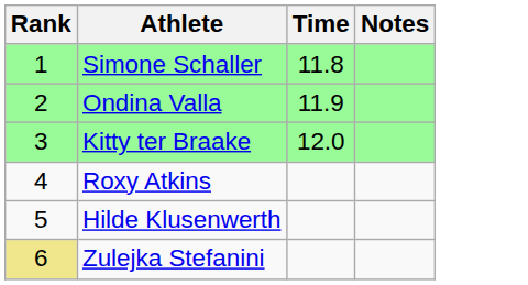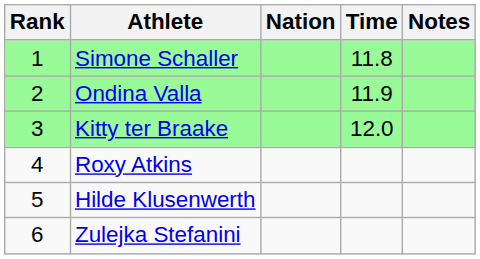 <table class="wikitable sortable" style="text-align:center">
 <tr>
 <th>Rank</th>
 <th>Athlete</th>
+<th>Nation</th>
 <th>Time</th>
 <th>Notes</th>
 </tr>
 <tr bgcolor=palegreen>
 <td>1</td>
 <td align=left><a href='#'>Simone Schaller</a></td>
+<td align=left></td>
 <td>11.8</td>
 <td></td>
 </tr>
 <tr bgcolor=palegreen>
 <td>2</td>
 <td align=left><a href='#'>Ondina Valla</a></td>
+<td align=left></td>
 <td>11.9</td>
 <td></td>
 </tr>
 <tr bgcolor=palegreen>
 <td>3</td>
 <td align=left><a href='#'>Kitty ter Braake</a></td>
+<td align=left></td>
 <td>12.0</td>
 <td></td>
 </tr>
 <tr>
 <td>4</td>
 <td align=left><a href='#'>Roxy Atkins</a></td>
+<td align=left></td>
 <td></td>
 <td></td>
 </tr>
 <tr>
 <td>5</td>
 <td align=left><a href='#'>Hilde Klusenwerth</a></td>
+<td align=left></td>
 <td></td>
 <td></td>
 </tr>
 <tr>
-<td style="background: khaki;">6</td>
+<td>6</td>
 <td align=left><a href='#'>Zulejka Stefanini</a></td>
+<td align=left></td>
 <td></td>
 <td></td>
 </tr>
 </table>
